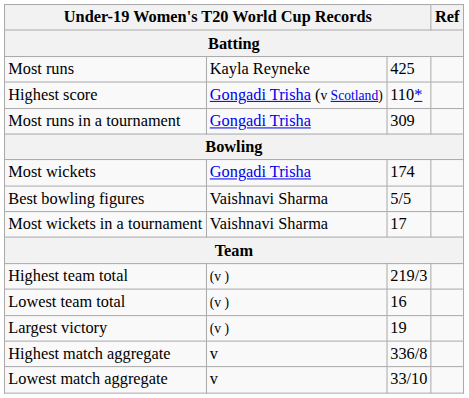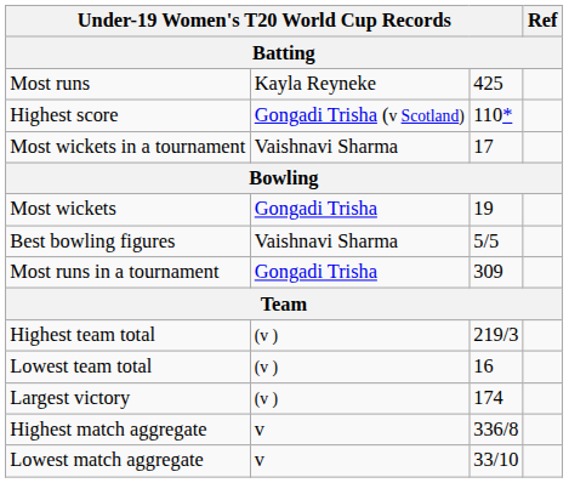 <table class="wikitable">
 <tr>
 <th colspan="3">Under-19 Women's T20 World Cup Records</th>
 <th>Ref</th>
 </tr>
 <tr>
 <th colspan="4">Batting</th>
 </tr>
 <tr>
 <td>Most runs</td>
 <td> Kayla Reyneke</td>
 <td>425 </td>
 <td></td>
 </tr>
 <tr>
 <td>Highest score</td>
 <td> <a href='#'>Gongadi Trisha</a> (<small>v <a href='#'>Scotland</a>)</small></td>
 <td>110<a href='#'>*</a> </td>
 <td></td>
 </tr>
 <tr>
-<td>Most runs in a tournament</td>
-<td> <a href='#'>Gongadi Trisha</a></td>
-<td>309 </td>
+<td>Most wickets in a tournament</td>
+<td> Vaishnavi Sharma</td>
+<td>17 </td>
 <td></td>
 </tr>
 <tr>
 <th colspan="4">Bowling</th>
 </tr>
 <tr>
 <td>Most wickets</td>
 <td> <a href='#'>Gongadi Trisha</a></td>
-<td>174 </td>
+<td>19 </td>
 <td></td>
 </tr>
 <tr>
 <td>Best bowling figures</td>
 <td> Vaishnavi Sharma</td>
 <td>5/5 </td>
 <td></td>
 </tr>
 <tr>
-<td>Most wickets in a tournament</td>
-<td> Vaishnavi Sharma</td>
-<td>17 </td>
+<td>Most runs in a tournament</td>
+<td> <a href='#'>Gongadi Trisha</a></td>
+<td>309 </td>
 <td></td>
 </tr>
 <tr>
 <th colspan="4">Team</th>
 </tr>
 <tr>
 <td>Highest team total</td>
 <td> <small>(v )</small></td>
 <td>219/3 </td>
 <td></td>
 </tr>
 <tr>
 <td>Lowest team total</td>
 <td> <small>(v )</small></td>
 <td>16 </td>
 <td></td>
 </tr>
 <tr>
 <td>Largest victory </td>
 <td> <small>(v )</small></td>
-<td>19 </td>
+<td>174 </td>
 <td></td>
 </tr>
 <tr>
 <td>Highest match aggregate</td>
 <td> v </td>
 <td>336/8 </td>
 <td></td>
 </tr>
 <tr>
 <td>Lowest match aggregate</td>
 <td> v </td>
 <td>33/10 </td>
 <td></td>
 </tr>
 </table>
